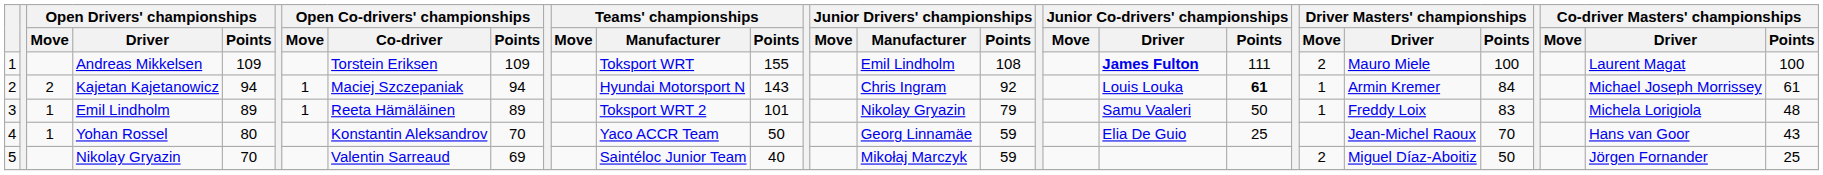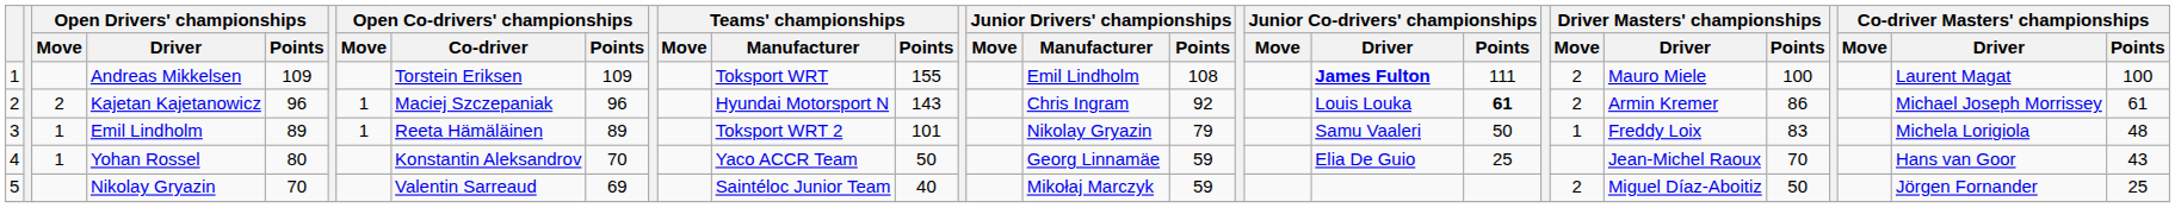 <table class="wikitable" style="font-size:85%;">
 <tr>
 <th rowspan="2"></th>
 <th rowspan="7" style="width:5px;"></th>
 <th colspan="3" nowrap>Open Drivers' championships</th>
 <th rowspan="7" style="width:5px;"></th>
 <th colspan="3" nowrap>Open Co-drivers' championships</th>
 <th rowspan="7" style="width:5px;"></th>
 <th colspan="3" nowrap>Teams' championships</th>
 <th rowspan="7" style="width:5px;"></th>
 <th colspan="3" nowrap>Junior Drivers' championships</th>
 <th rowspan="7" style="width:5px;"></th>
 <th colspan="3" nowrap>Junior Co-drivers' championships</th>
 <th rowspan="7" style="width:5px;"></th>
 <th colspan="3" nowrap>Driver Masters' championships</th>
 <th rowspan="7" style="width:5px;"></th>
 <th colspan="3" nowrap>Co-driver Masters' championships</th>
 </tr>
 <tr>
 <th>Move</th>
 <th>Driver</th>
 <th>Points</th>
 <th>Move</th>
 <th>Co-driver</th>
 <th>Points</th>
 <th>Move</th>
 <th>Manufacturer</th>
 <th>Points</th>
 <th>Move</th>
 <th>Manufacturer</th>
 <th>Points</th>
 <th>Move</th>
 <th>Driver</th>
 <th>Points</th>
 <th>Move</th>
 <th>Driver</th>
 <th>Points</th>
 <th>Move</th>
 <th>Driver</th>
 <th>Points</th>
 </tr>
 <tr>
 <td align="center">1</td>
 <td align="center"></td>
 <td><a href='#'>Andreas Mikkelsen</a></td>
 <td align="center">109</td>
 <td align="center"></td>
 <td><a href='#'>Torstein Eriksen</a></td>
 <td align="center">109</td>
 <td align="center"></td>
 <td><a href='#'>Toksport WRT</a></td>
 <td align="center">155</td>
 <td align="center"></td>
 <td><a href='#'>Emil Lindholm</a></td>
 <td align="center">108</td>
 <td align="center"></td>
 <td><strong><a href='#'>James Fulton</a></strong></td>
 <td align="center">111</td>
 <td align="center"> 2</td>
 <td><a href='#'>Mauro Miele</a></td>
 <td align="center">100</td>
 <td align="center"></td>
 <td><a href='#'>Laurent Magat</a></td>
 <td align="center">100</td>
 </tr>
 <tr>
 <td align="center">2</td>
 <td align="center"> 2</td>
 <td nowrap><a href='#'>Kajetan Kajetanowicz</a></td>
-<td align="center">94</td>
+<td align="center">96</td>
 <td align="center"> 1</td>
 <td nowrap><a href='#'>Maciej Szczepaniak</a></td>
-<td align="center">94</td>
+<td align="center">96</td>
 <td align="center"></td>
 <td nowrap><a href='#'>Hyundai Motorsport N</a></td>
 <td align="center">143</td>
 <td align="center"></td>
 <td nowrap><a href='#'>Chris Ingram</a></td>
 <td align="center">92</td>
 <td align="center"></td>
 <td><a href='#'>Louis Louka</a></td>
 <td align="center"><strong>61</strong></td>
-<td align="center"> 1</td>
+<td align="center"> 2</td>
 <td><a href='#'>Armin Kremer</a></td>
-<td align="center">84</td>
+<td align="center">86</td>
 <td align="center"></td>
 <td nowrap><a href='#'>Michael Joseph Morrissey</a></td>
 <td align="center">61</td>
 </tr>
 <tr>
 <td align="center">3</td>
 <td align="center"> 1</td>
 <td><a href='#'>Emil Lindholm</a></td>
 <td align="center">89</td>
 <td align="center"> 1</td>
 <td nowrap><a href='#'>Reeta Hämäläinen</a></td>
 <td align="center">89</td>
 <td align="center"></td>
 <td><a href='#'>Toksport WRT 2</a></td>
 <td align="center">101</td>
 <td align="center"></td>
 <td><a href='#'>Nikolay Gryazin</a></td>
 <td align="center">79</td>
 <td align="center"></td>
 <td><a href='#'>Samu Vaaleri</a></td>
 <td align="center">50</td>
 <td align="center"> 1</td>
 <td><a href='#'>Freddy Loix</a></td>
 <td align="center">83</td>
 <td align="center"></td>
 <td><a href='#'>Michela Lorigiola</a></td>
 <td align="center">48</td>
 </tr>
 <tr>
 <td align="center">4</td>
 <td align="center"> 1</td>
 <td><a href='#'>Yohan Rossel</a></td>
 <td align="center">80</td>
 <td align="center"></td>
 <td nowrap><a href='#'>Konstantin Aleksandrov</a></td>
 <td align="center">70</td>
 <td align="center"></td>
 <td><a href='#'>Yaco ACCR Team</a></td>
 <td align="center">50</td>
 <td align="center"></td>
 <td nowrap><a href='#'>Georg Linnamäe</a></td>
 <td align="center">59</td>
 <td align="center"></td>
 <td><a href='#'>Elia De Guio</a></td>
 <td align="center">25</td>
 <td align="center"></td>
 <td nowrap><a href='#'>Jean-Michel Raoux</a></td>
 <td align="center">70</td>
 <td align="center"></td>
 <td><a href='#'>Hans van Goor</a></td>
 <td align="center">43</td>
 </tr>
 <tr>
 <td align="center">5</td>
 <td align="center"></td>
 <td><a href='#'>Nikolay Gryazin</a></td>
 <td align="center">70</td>
 <td align="center"></td>
 <td nowrap><a href='#'>Valentin Sarreaud</a></td>
 <td align="center">69</td>
 <td align="center"></td>
 <td nowrap><a href='#'>Saintéloc Junior Team</a></td>
 <td align="center">40</td>
 <td align="center"></td>
 <td nowrap><a href='#'>Mikołaj Marczyk</a></td>
 <td align="center">59</td>
 <td></td>
 <td></td>
 <td></td>
 <td align="center"> 2</td>
 <td nowrap><a href='#'>Miguel Díaz-Aboitiz</a></td>
 <td align="center">50</td>
 <td align="center"></td>
 <td><a href='#'>Jörgen Fornander</a></td>
 <td align="center">25</td>
 </tr>
 <tr>
 </tr>
 </table>
